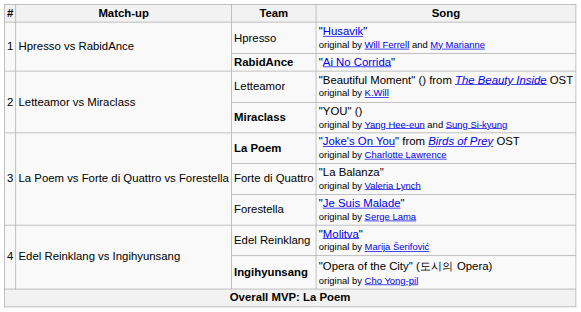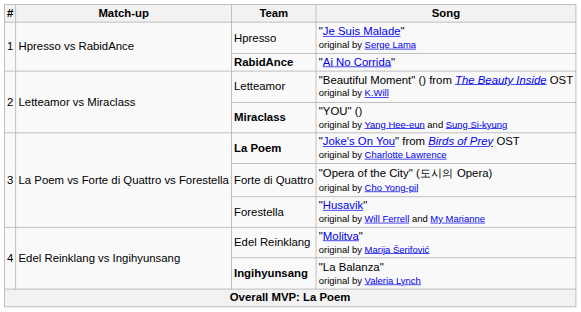 <table class="wikitable">
 <tr>
 <th style="text-align:center;">#</th>
 <th style="text-align:center;">Match-up</th>
 <th style="text-align:center;">Team</th>
 <th style="text-align:center;">Song</th>
 </tr>
 <tr>
 <td rowspan="2">1</td>
 <td rowspan="2">Hpresso vs RabidAnce</td>
 <td>Hpresso</td>
-<td>"<a href='#'>Husavik</a>" <br> <small>original by <a href='#'>Will Ferrell</a> and <a href='#'>My Marianne</a></small></td>
+<td>"<a href='#'>Je Suis Malade</a>" <br> <small> original by <a href='#'>Serge Lama</a></small></td>
 </tr>
 <tr>
 <td><strong>RabidAnce</strong></td>
 <td>"<a href='#'>Ai No Corrida</a>"</td>
 </tr>
 <tr>
 <td rowspan="2">2</td>
 <td rowspan="2">Letteamor vs Miraclass</td>
 <td>Letteamor</td>
 <td>"Beautiful Moment" () from <em><a href='#'>The Beauty Inside</a></em> OST <br> <small>original by <a href='#'>K.Will</a></small></td>
 </tr>
 <tr>
 <td><strong>Miraclass</strong></td>
 <td>"YOU" () <br> <small>original by <a href='#'>Yang Hee-eun</a> and <a href='#'>Sung Si-kyung</a></small></td>
 </tr>
 <tr>
 <td rowspan="3">3</td>
 <td rowspan="3">La Poem vs Forte di Quattro vs Forestella</td>
 <td><strong>La Poem</strong></td>
 <td>"<a href='#'>Joke's On You</a>" from <em><a href='#'>Birds of Prey</a></em> OST <br> <small> original by <a href='#'>Charlotte Lawrence</a></small></td>
 </tr>
 <tr>
 <td>Forte di Quattro</td>
-<td>"La Balanza" <br> <small> original by <a href='#'>Valeria Lynch</a> </small></td>
+<td>"Opera of the City" (도시의 Opera) <br> <small> original by <a href='#'>Cho Yong-pil</a></small></td>
 </tr>
 <tr>
 <td>Forestella</td>
-<td>"<a href='#'>Je Suis Malade</a>" <br> <small> original by <a href='#'>Serge Lama</a></small></td>
+<td>"<a href='#'>Husavik</a>" <br> <small>original by <a href='#'>Will Ferrell</a> and <a href='#'>My Marianne</a></small></td>
 </tr>
 <tr>
 <td rowspan="2">4</td>
 <td rowspan="2">Edel Reinklang vs Ingihyunsang</td>
 <td>Edel Reinklang</td>
 <td>"<a href='#'>Molitva</a>" <br> <small> original by <a href='#'>Marija Šerifović</a> </small></td>
 </tr>
 <tr>
 <td><strong>Ingihyunsang</strong></td>
-<td>"Opera of the City" (도시의 Opera) <br> <small> original by <a href='#'>Cho Yong-pil</a></small></td>
+<td>"La Balanza" <br> <small> original by <a href='#'>Valeria Lynch</a> </small></td>
 </tr>
 <tr>
 <th style="text-align:center;" colspan="4">Overall MVP: <strong>La Poem</strong></th>
 </tr>
 </table>
